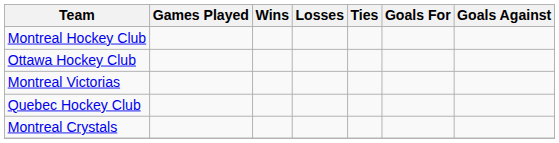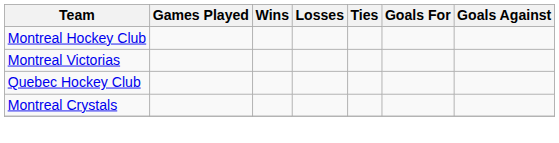 <table class="wikitable">
 <tr>
 <th>Team</th>
 <th>Games Played</th>
 <th>Wins</th>
 <th>Losses</th>
 <th>Ties</th>
 <th>Goals For</th>
 <th>Goals Against</th>
 </tr>
 <tr>
 <td><a href='#'>Montreal Hockey Club</a></td>
-<td></td>
-<td></td>
-<td></td>
-<td></td>
-<td></td>
-<td></td>
-</tr>
-<tr>
-<td><a href='#'>Ottawa Hockey Club</a></td>
 <td></td>
 <td></td>
 <td></td>
 <td></td>
 <td></td>
 <td></td>
 </tr>
 <tr>
 <td><a href='#'>Montreal Victorias</a></td>
 <td></td>
 <td></td>
 <td></td>
 <td></td>
 <td></td>
 <td></td>
 </tr>
 <tr>
 <td><a href='#'>Quebec Hockey Club</a></td>
 <td></td>
 <td></td>
 <td></td>
 <td></td>
 <td></td>
 <td></td>
 </tr>
 <tr>
 <td><a href='#'>Montreal Crystals</a></td>
 <td></td>
 <td></td>
 <td></td>
 <td></td>
 <td></td>
 <td></td>
 </tr>
 <tr>
 </tr>
 </table>
